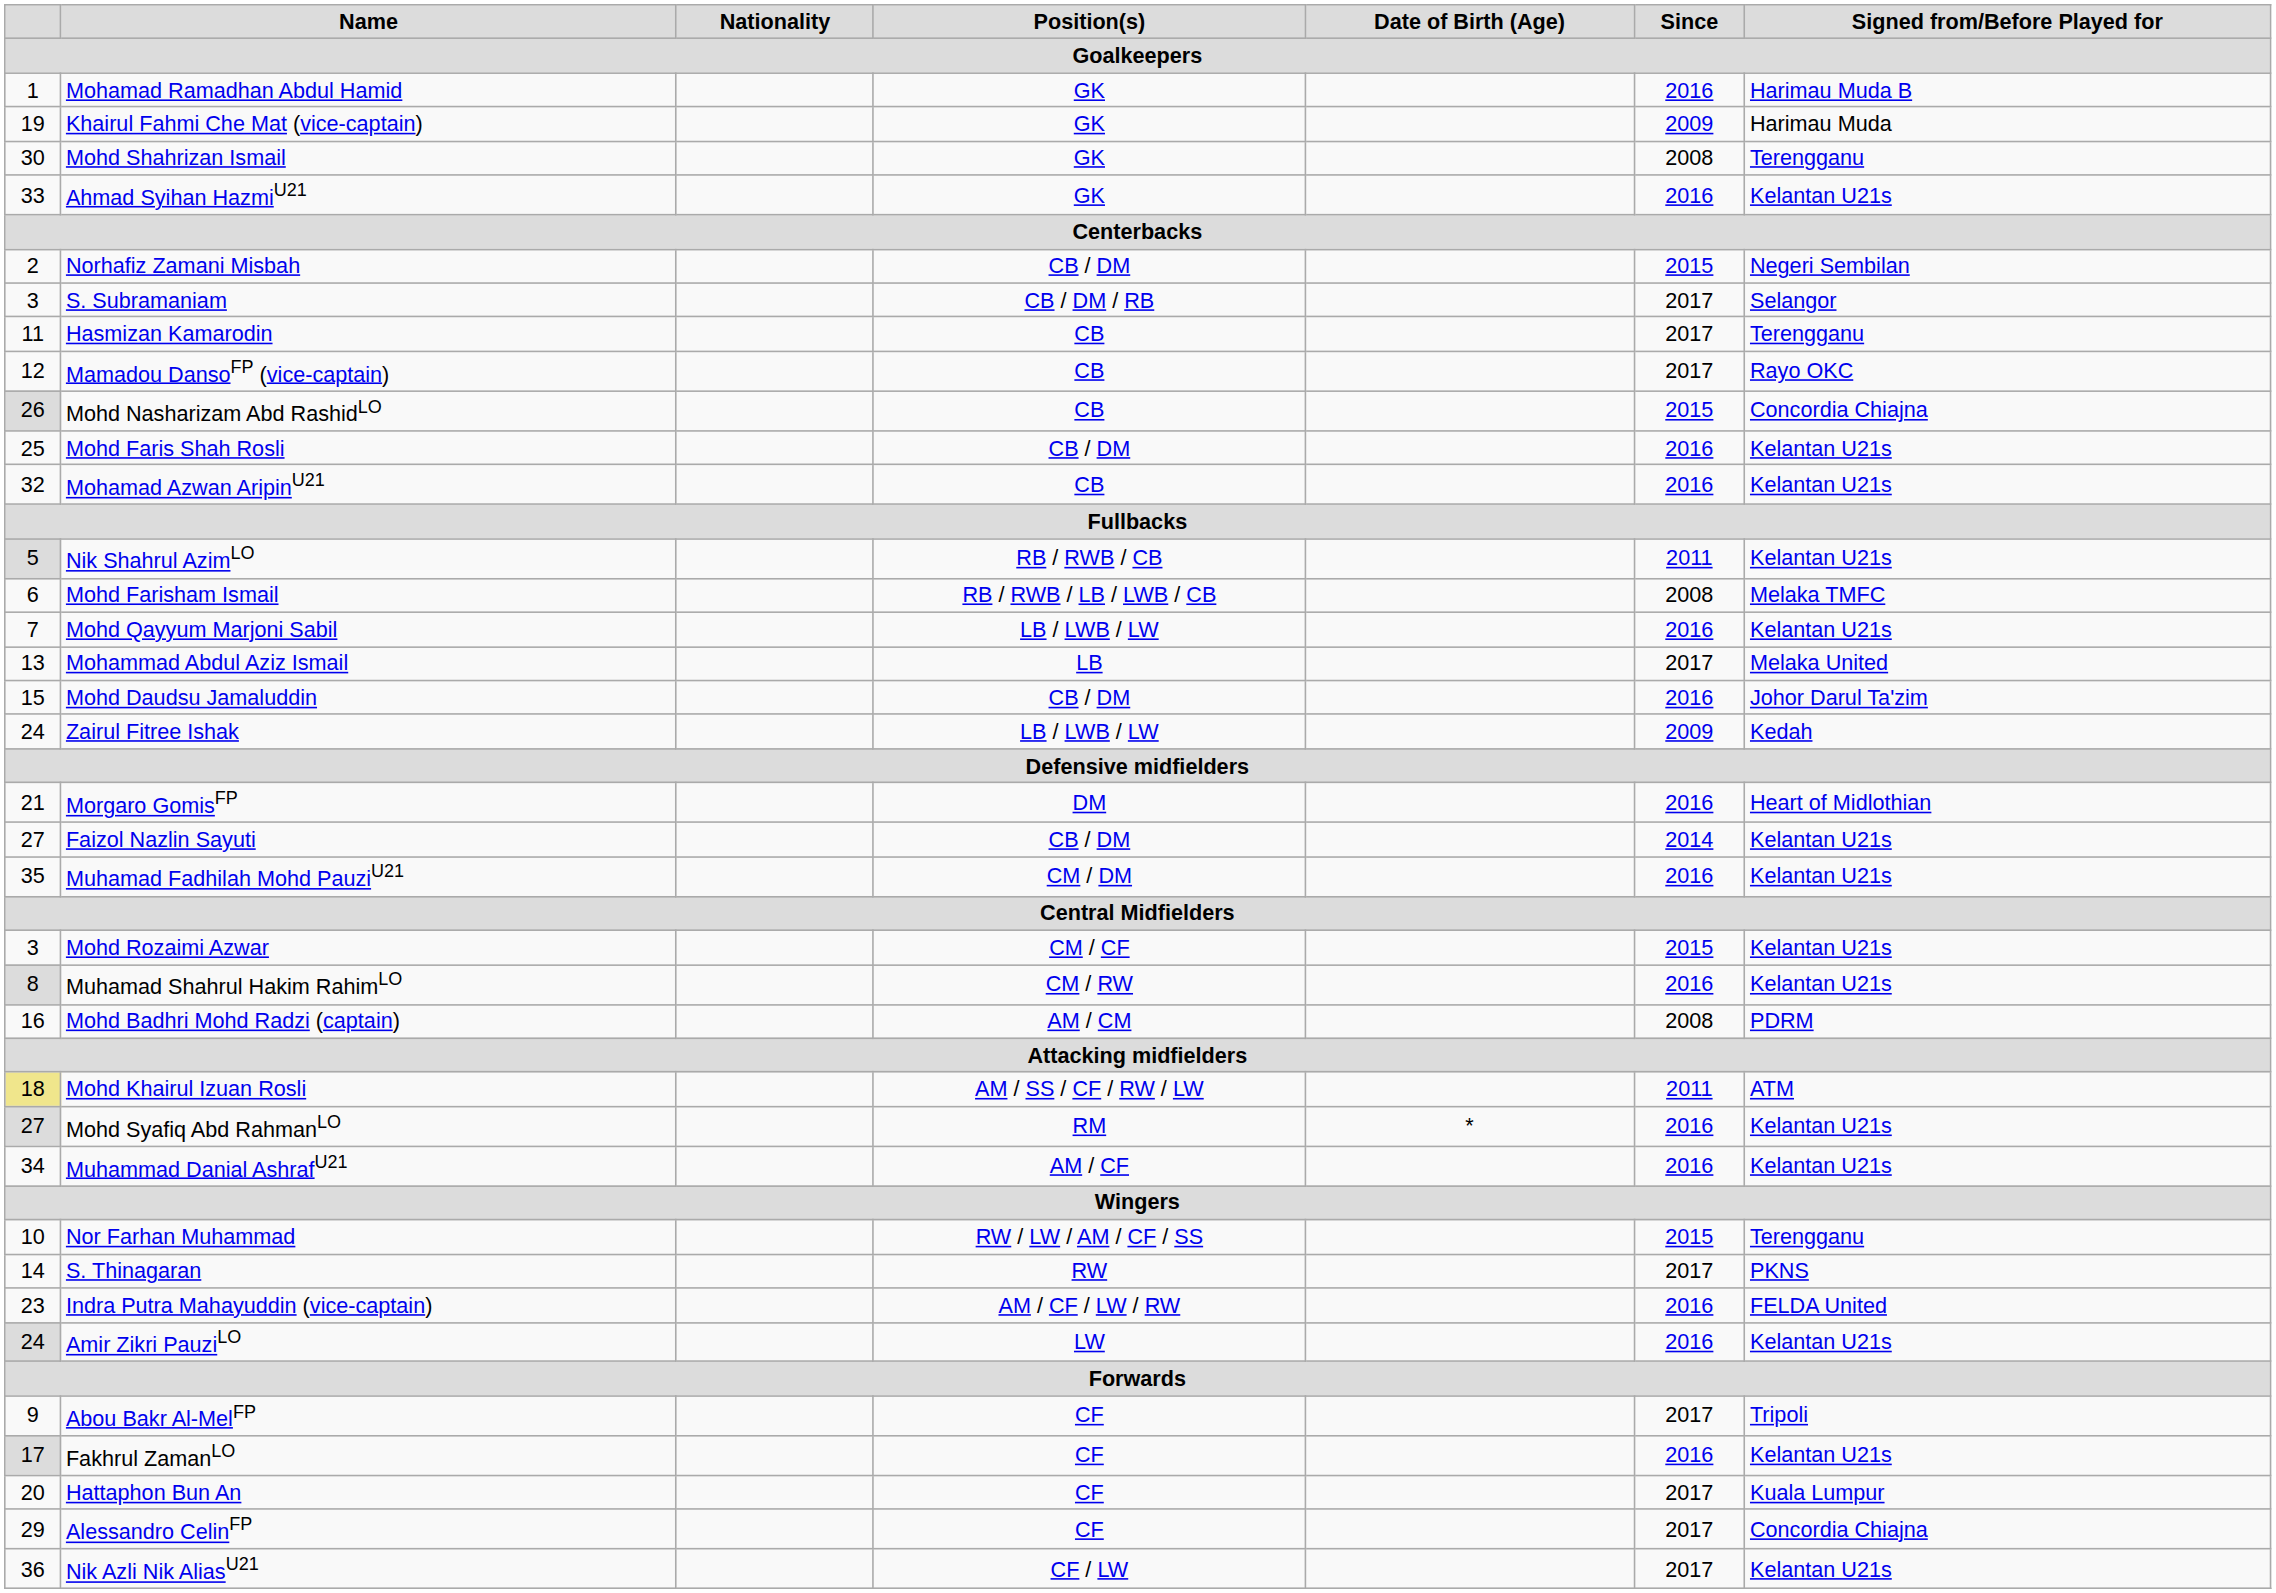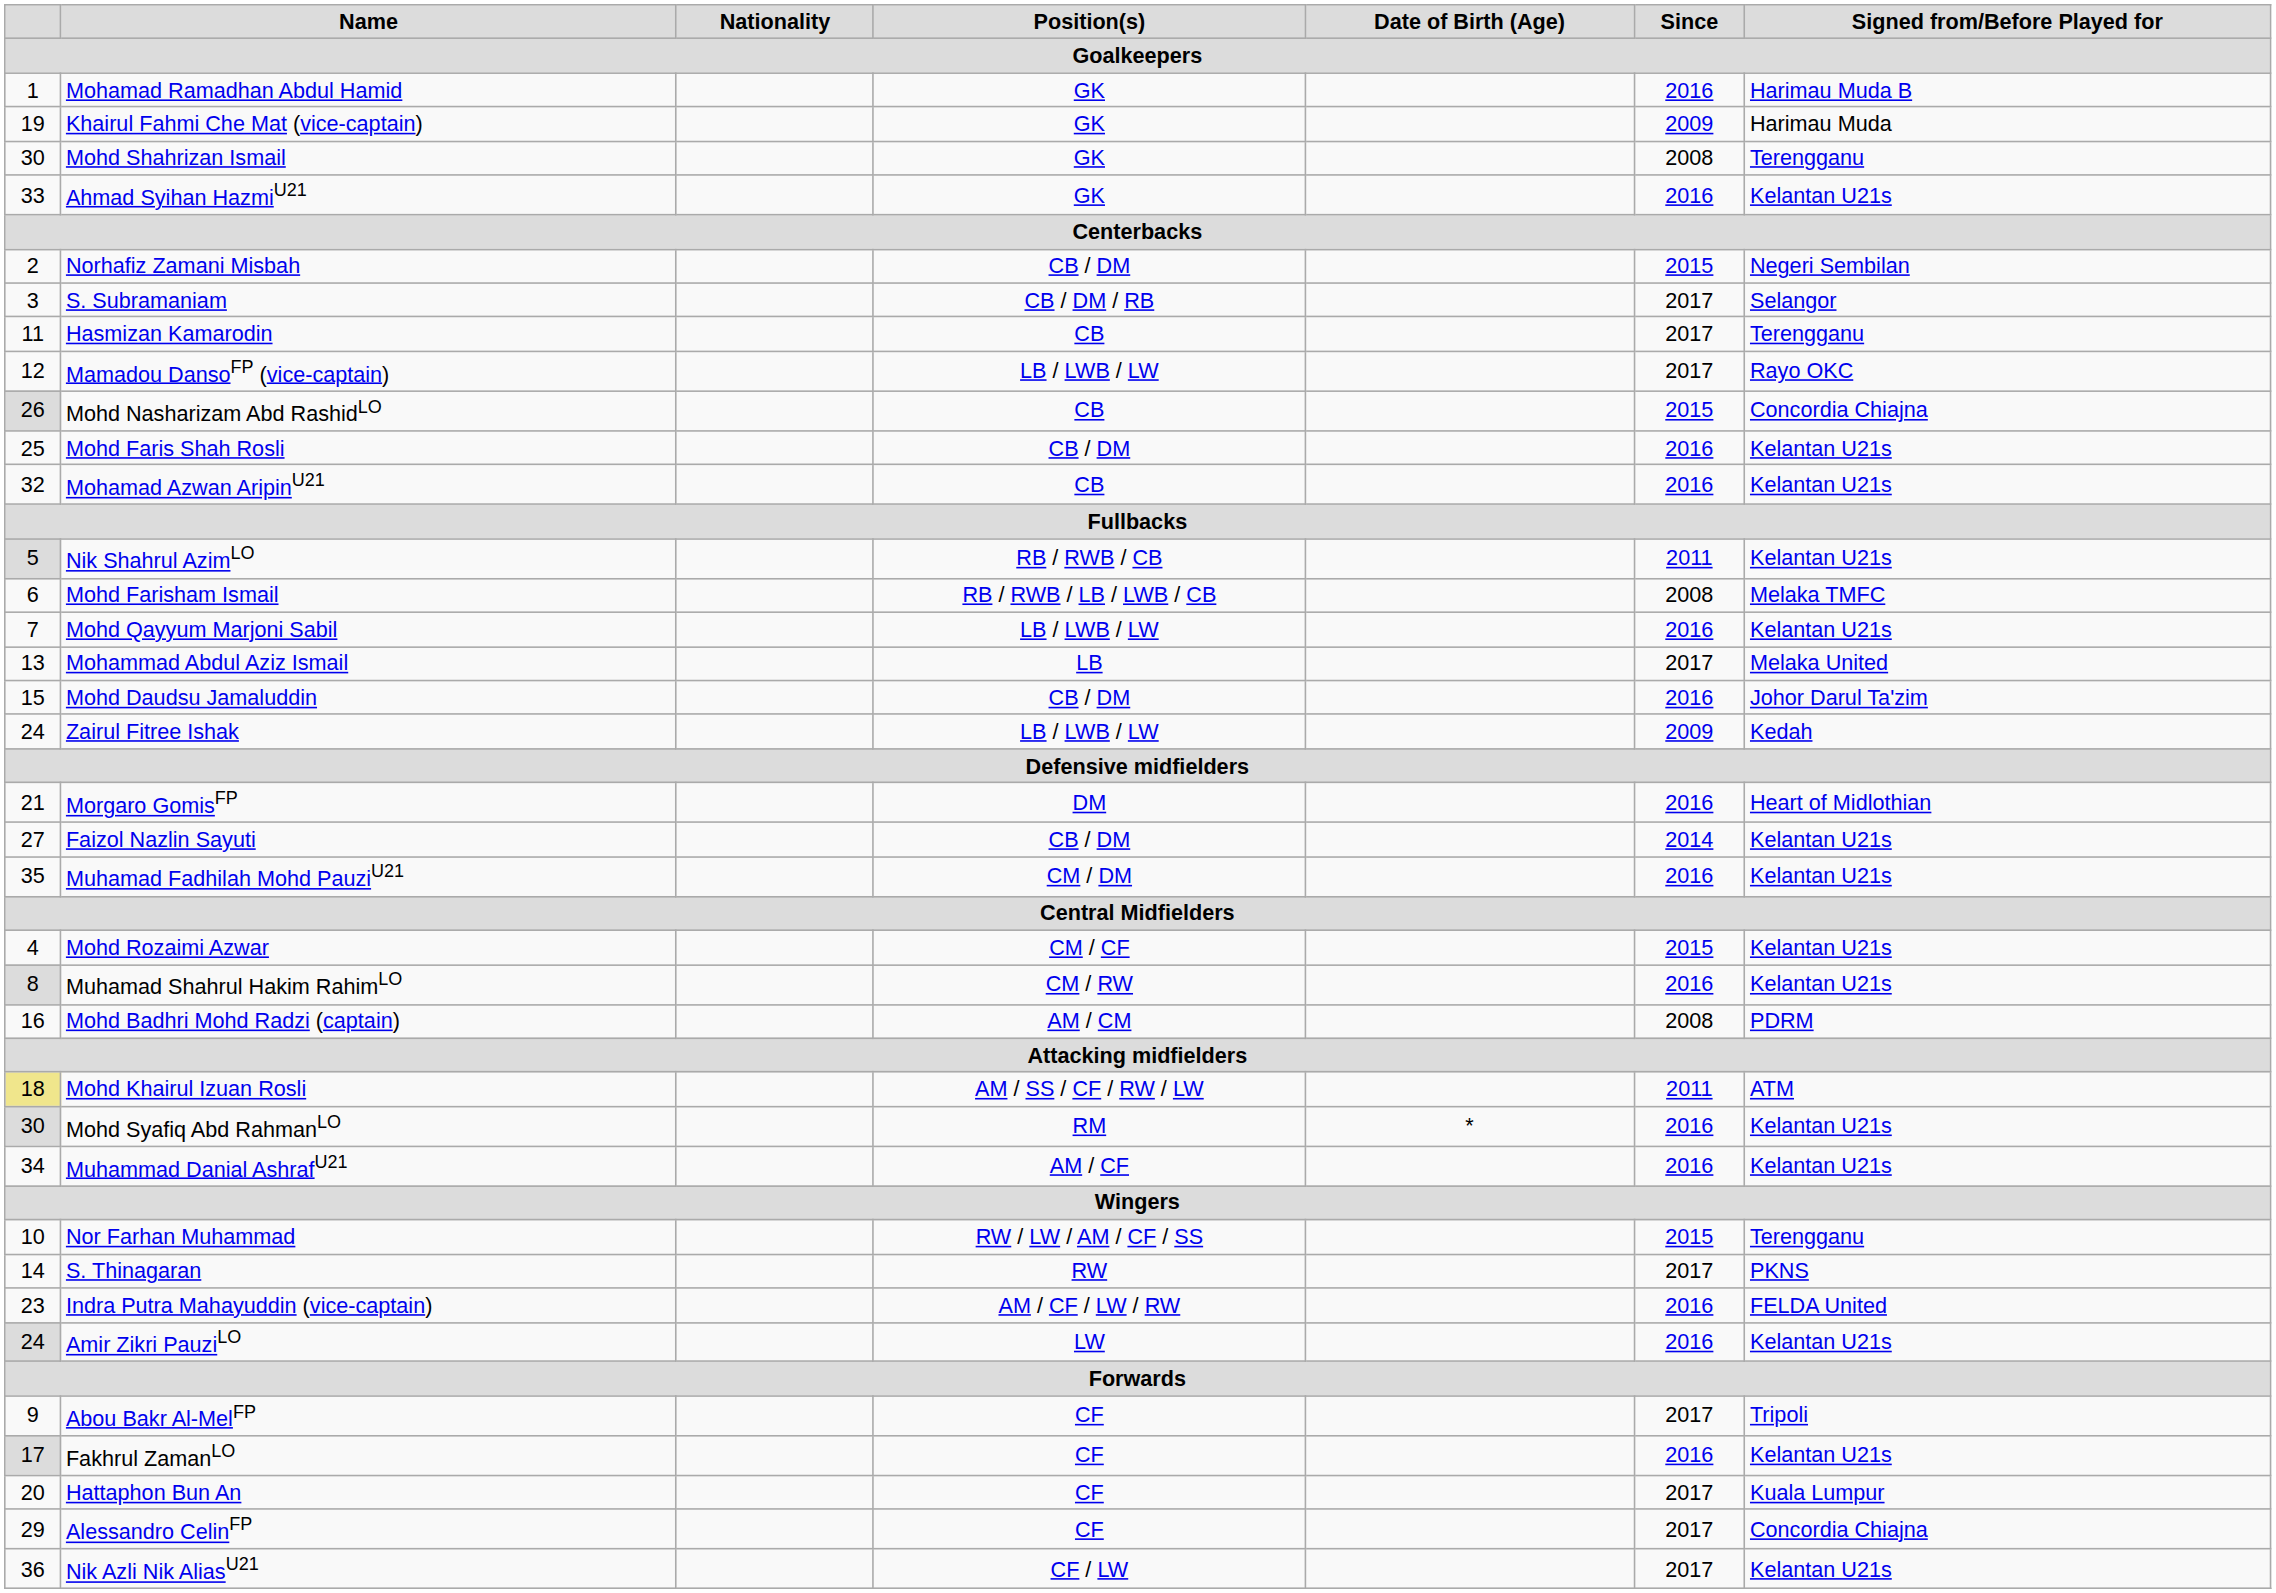 <table class="wikitable sortable" style="text-align:center; font-size:85%; width:90%;">
 <tr>
 <th style="background:#dcdcdc; color:black; text-align:center;"></th>
 <th style="background:#dcdcdc; color:black; text-align:center;">Name</th>
 <th style="background:#dcdcdc; color:black; text-align:center;">Nationality</th>
 <th style="background:#dcdcdc; color:black; text-align:center;">Position(s)</th>
 <th style="background:#dcdcdc; color:black; text-align:center;">Date of Birth (Age)</th>
 <th style="background:#dcdcdc; color:black; text-align:center;">Since</th>
 <th style="background:#dcdcdc; color:black; text-align:center;">Signed from/Before Played for</th>
 </tr>
 <tr>
 <th colspan="14" style="background:#dcdcdc; text-align:center;">Goalkeepers</th>
 </tr>
 <tr>
 <td>1</td>
 <td align=left><a href='#'>Mohamad Ramadhan Abdul Hamid</a></td>
 <td></td>
 <td><a href='#'>GK</a></td>
 <td></td>
 <td><a href='#'>2016</a></td>
 <td align=left> <a href='#'>Harimau Muda B</a></td>
 </tr>
 <tr>
 <td>19</td>
 <td align=left><a href='#'>Khairul Fahmi Che Mat</a> (<a href='#'>vice-captain</a>)</td>
 <td></td>
 <td><a href='#'>GK</a></td>
 <td></td>
 <td><a href='#'>2009</a></td>
 <td align=left> Harimau Muda</td>
 </tr>
 <tr>
 <td>30</td>
 <td align=left><a href='#'>Mohd Shahrizan Ismail</a></td>
 <td></td>
 <td><a href='#'>GK</a></td>
 <td></td>
 <td>2008</td>
 <td align=left> <a href='#'>Terengganu</a></td>
 </tr>
 <tr>
 <td>33</td>
 <td align=left><a href='#'>Ahmad Syihan Hazmi</a><sup>U21</sup></td>
 <td></td>
 <td><a href='#'>GK</a></td>
 <td></td>
 <td><a href='#'>2016</a></td>
 <td align=left> <a href='#'>Kelantan U21s</a></td>
 </tr>
 <tr>
 <th colspan="9" style="background:#dcdcdc; text-align:center;">Centerbacks</th>
 </tr>
 <tr>
 <td>2</td>
 <td align=left><a href='#'>Norhafiz Zamani Misbah</a></td>
 <td></td>
 <td><a href='#'>CB</a> / <a href='#'>DM</a></td>
 <td></td>
 <td><a href='#'>2015</a></td>
 <td align=left> <a href='#'>Negeri Sembilan</a></td>
 </tr>
 <tr>
 <td>3</td>
 <td align=left><a href='#'>S. Subramaniam</a></td>
 <td></td>
 <td><a href='#'>CB</a> / <a href='#'>DM</a> / <a href='#'>RB</a></td>
 <td></td>
 <td>2017</td>
 <td align=left> <a href='#'>Selangor</a></td>
 </tr>
 <tr>
 <td>11</td>
 <td align=left><a href='#'>Hasmizan Kamarodin</a></td>
 <td></td>
 <td><a href='#'>CB</a></td>
 <td></td>
 <td>2017</td>
 <td align=left> <a href='#'>Terengganu</a></td>
 </tr>
 <tr>
 <td>12</td>
 <td align=left><a href='#'>Mamadou Danso</a><sup>FP</sup> (<a href='#'>vice-captain</a>)</td>
 <td></td>
-<td><a href='#'>CB</a></td>
+<td><a href='#'>LB</a> / <a href='#'>LWB</a> / <a href='#'>LW</a></td>
 <td></td>
 <td>2017</td>
 <td align=left> <a href='#'>Rayo OKC</a></td>
 </tr>
 <tr>
 <td style="background:#dcdcdc;">26</td>
 <td align=left>Mohd Nasharizam Abd Rashid<sup>LO</sup></td>
 <td></td>
 <td><a href='#'>CB</a></td>
 <td></td>
 <td><a href='#'>2015</a></td>
 <td align=left> <a href='#'>Concordia Chiajna</a></td>
 </tr>
 <tr>
 <td>25</td>
 <td align=left><a href='#'>Mohd Faris Shah Rosli</a></td>
 <td></td>
 <td><a href='#'>CB</a> / <a href='#'>DM</a></td>
 <td></td>
 <td><a href='#'>2016</a></td>
 <td align=left> <a href='#'>Kelantan U21s</a></td>
 </tr>
 <tr>
 <td>32</td>
 <td align=left><a href='#'>Mohamad Azwan Aripin</a><sup>U21</sup></td>
 <td></td>
 <td><a href='#'>CB</a></td>
 <td></td>
 <td><a href='#'>2016</a></td>
 <td align=left> <a href='#'>Kelantan U21s</a></td>
 </tr>
 <tr>
 <th colspan="9" style="background:#dcdcdc; text-align:center;">Fullbacks</th>
 </tr>
 <tr>
 <td style="background:#dcdcdc;">5</td>
 <td align=left><a href='#'>Nik Shahrul Azim</a><sup>LO</sup></td>
 <td></td>
 <td><a href='#'>RB</a> / <a href='#'>RWB</a> / <a href='#'>CB</a></td>
 <td></td>
 <td><a href='#'>2011</a></td>
 <td align=left> <a href='#'>Kelantan U21s</a></td>
 </tr>
 <tr>
 <td>6</td>
 <td align=left><a href='#'>Mohd Farisham Ismail</a></td>
 <td></td>
 <td><a href='#'>RB</a> / <a href='#'>RWB</a> / <a href='#'>LB</a> / <a href='#'>LWB</a> / <a href='#'>CB</a></td>
 <td></td>
 <td>2008</td>
 <td align=left> <a href='#'>Melaka TMFC</a></td>
 </tr>
 <tr>
 <td>7</td>
 <td align=left><a href='#'>Mohd Qayyum Marjoni Sabil</a></td>
 <td></td>
 <td><a href='#'>LB</a> / <a href='#'>LWB</a> / <a href='#'>LW</a></td>
 <td></td>
 <td><a href='#'>2016</a></td>
 <td align=left> <a href='#'>Kelantan U21s</a></td>
 </tr>
 <tr>
 <td>13</td>
 <td align=left><a href='#'>Mohammad Abdul Aziz Ismail</a></td>
 <td></td>
 <td><a href='#'>LB</a></td>
 <td></td>
 <td>2017</td>
 <td align=left> <a href='#'>Melaka United</a></td>
 </tr>
 <tr>
 <td>15</td>
 <td align=left><a href='#'>Mohd Daudsu Jamaluddin</a></td>
 <td></td>
 <td><a href='#'>CB</a> / <a href='#'>DM</a></td>
 <td></td>
 <td><a href='#'>2016</a></td>
 <td align=left> <a href='#'>Johor Darul Ta'zim</a></td>
 </tr>
 <tr>
 <td>24</td>
 <td align=left><a href='#'>Zairul Fitree Ishak</a></td>
 <td></td>
 <td><a href='#'>LB</a> / <a href='#'>LWB</a> / <a href='#'>LW</a></td>
 <td></td>
 <td><a href='#'>2009</a></td>
 <td align=left> <a href='#'>Kedah</a></td>
 </tr>
 <tr>
 <th colspan="9" style="background:#dcdcdc; text-align:center;">Defensive midfielders</th>
 </tr>
 <tr>
 <td>21</td>
 <td align=left><a href='#'>Morgaro Gomis</a><sup>FP</sup></td>
 <td> </td>
 <td><a href='#'>DM</a></td>
 <td></td>
 <td><a href='#'>2016</a></td>
 <td align=left> <a href='#'>Heart of Midlothian</a></td>
 </tr>
 <tr>
 <td>27</td>
 <td align=left><a href='#'>Faizol Nazlin Sayuti</a></td>
 <td></td>
 <td><a href='#'>CB</a> / <a href='#'>DM</a></td>
 <td></td>
 <td><a href='#'>2014</a></td>
 <td align=left> <a href='#'>Kelantan U21s</a></td>
 </tr>
 <tr>
 <td>35</td>
 <td align=left><a href='#'>Muhamad Fadhilah Mohd Pauzi</a><sup>U21</sup></td>
 <td></td>
 <td><a href='#'>CM</a> / <a href='#'>DM</a></td>
 <td></td>
 <td><a href='#'>2016</a></td>
 <td align=left> <a href='#'>Kelantan U21s</a></td>
 </tr>
 <tr>
 <th colspan="9" style="background:#dcdcdc; text-align:center;">Central Midfielders</th>
 </tr>
 <tr>
-<td>3</td>
+<td>4</td>
 <td align=left><a href='#'>Mohd Rozaimi Azwar</a></td>
 <td></td>
 <td><a href='#'>CM</a> / <a href='#'>CF</a></td>
 <td></td>
 <td><a href='#'>2015</a></td>
 <td align=left> <a href='#'>Kelantan U21s</a></td>
 </tr>
 <tr>
 <td style="background:#dcdcdc;">8</td>
 <td align=left>Muhamad Shahrul Hakim Rahim<sup>LO</sup></td>
 <td></td>
 <td><a href='#'>CM</a> / <a href='#'>RW</a></td>
 <td></td>
 <td><a href='#'>2016</a></td>
 <td align=left> <a href='#'>Kelantan U21s</a></td>
 </tr>
 <tr>
 <td>16</td>
 <td align=left><a href='#'>Mohd Badhri Mohd Radzi</a> (<a href='#'>captain</a>)</td>
 <td></td>
 <td><a href='#'>AM</a> / <a href='#'>CM</a></td>
 <td></td>
 <td>2008</td>
 <td align=left><a href='#'>PDRM</a></td>
 </tr>
 <tr>
 <th colspan="9" style="background:#dcdcdc; text-align:center;">Attacking midfielders</th>
 </tr>
 <tr>
 <td style="background: khaki;">18</td>
 <td align=left><a href='#'>Mohd Khairul Izuan Rosli</a></td>
 <td></td>
 <td><a href='#'>AM</a> / <a href='#'>SS</a> / <a href='#'>CF</a> / <a href='#'>RW</a> / <a href='#'>LW</a></td>
 <td></td>
 <td><a href='#'>2011</a></td>
 <td align=left> <a href='#'>ATM</a></td>
 </tr>
 <tr>
-<td style="background:#dcdcdc;">27</td>
+<td style="background:#dcdcdc;">30</td>
 <td align=left>Mohd Syafiq Abd Rahman<sup>LO</sup></td>
 <td></td>
 <td><a href='#'>RM</a></td>
 <td>*</td>
 <td><a href='#'>2016</a></td>
 <td align=left> <a href='#'>Kelantan U21s</a></td>
 </tr>
 <tr>
 <td>34</td>
 <td align=left><a href='#'>Muhammad Danial Ashraf</a><sup>U21</sup></td>
 <td></td>
 <td><a href='#'>AM</a> / <a href='#'>CF</a></td>
 <td></td>
 <td><a href='#'>2016</a></td>
 <td align=left> <a href='#'>Kelantan U21s</a></td>
 </tr>
 <tr>
 <th colspan="9" style="background:#dcdcdc; text-align:center;">Wingers</th>
 </tr>
 <tr>
 <td>10</td>
 <td align=left><a href='#'>Nor Farhan Muhammad</a></td>
 <td></td>
 <td><a href='#'>RW</a> / <a href='#'>LW</a> / <a href='#'>AM</a> /  <a href='#'>CF</a> / <a href='#'>SS</a></td>
 <td></td>
 <td><a href='#'>2015</a></td>
 <td align=left> <a href='#'>Terengganu</a></td>
 </tr>
 <tr>
 <td>14</td>
 <td align=left><a href='#'>S. Thinagaran</a></td>
 <td></td>
 <td><a href='#'>RW</a></td>
 <td></td>
 <td>2017</td>
 <td align=left> <a href='#'>PKNS</a></td>
 </tr>
 <tr>
 <td>23</td>
 <td align=left><a href='#'>Indra Putra Mahayuddin</a> (<a href='#'>vice-captain</a>)</td>
 <td></td>
 <td><a href='#'>AM</a> / <a href='#'>CF</a> / <a href='#'>LW</a> / <a href='#'>RW</a></td>
 <td></td>
 <td><a href='#'>2016</a></td>
 <td align=left> <a href='#'>FELDA United</a></td>
 </tr>
 <tr>
 <td style="background:#dcdcdc;">24</td>
 <td align=left><a href='#'>Amir Zikri Pauzi</a><sup>LO</sup></td>
 <td></td>
 <td><a href='#'>LW</a></td>
 <td></td>
 <td><a href='#'>2016</a></td>
 <td align=left> <a href='#'>Kelantan U21s</a></td>
 </tr>
 <tr>
 <th colspan="9" style="background:#dcdcdc; text-align:center;">Forwards</th>
 </tr>
 <tr>
 <td>9</td>
 <td align=left><a href='#'>Abou Bakr Al-Mel</a><sup>FP</sup></td>
 <td></td>
 <td><a href='#'>CF</a></td>
 <td></td>
 <td>2017</td>
 <td align=left> <a href='#'>Tripoli</a></td>
 </tr>
 <tr>
 <td style="background:#dcdcdc;">17</td>
 <td align=left>Fakhrul Zaman<sup>LO</sup></td>
 <td></td>
 <td><a href='#'>CF</a></td>
 <td></td>
 <td><a href='#'>2016</a></td>
 <td align=left> <a href='#'>Kelantan U21s</a></td>
 </tr>
 <tr>
 <td>20</td>
 <td align=left><a href='#'>Hattaphon Bun An</a></td>
 <td></td>
 <td><a href='#'>CF</a></td>
 <td></td>
 <td>2017</td>
 <td align=left> <a href='#'>Kuala Lumpur</a></td>
 </tr>
 <tr>
 <td>29</td>
 <td align=left><a href='#'>Alessandro Celin</a><sup>FP</sup></td>
 <td> </td>
 <td><a href='#'>CF</a></td>
 <td></td>
 <td>2017</td>
 <td align=left> <a href='#'>Concordia Chiajna</a></td>
 </tr>
 <tr>
 <td>36</td>
 <td align=left><a href='#'>Nik Azli Nik Alias</a><sup>U21</sup></td>
 <td></td>
 <td><a href='#'>CF</a> / <a href='#'>LW</a></td>
 <td></td>
 <td>2017</td>
 <td align=left> <a href='#'>Kelantan U21s</a></td>
 </tr>
 <tr>
 </tr>
 </table>
